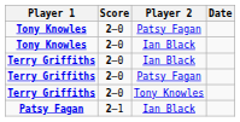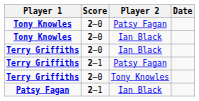 <table class="wikitable" style="text-align: center">
 <tr>
 <th>Player 1</th>
 <th>Score</th>
 <th>Player 2</th>
 <th>Date</th>
 </tr>
 <tr>
 <td> <strong><a href='#'>Tony Knowles</a></strong></td>
 <td><strong>2</strong>–0</td>
 <td> <a href='#'>Patsy Fagan</a></td>
 <td></td>
 </tr>
 <tr>
 <td> <strong><a href='#'>Tony Knowles</a></strong></td>
 <td><strong>2</strong>–0</td>
 <td> <a href='#'>Ian Black</a></td>
 <td></td>
 </tr>
 <tr>
 <td> <strong><a href='#'>Terry Griffiths</a></strong></td>
 <td><strong>2</strong>–0</td>
 <td> <a href='#'>Ian Black</a></td>
 <td></td>
 </tr>
 <tr>
 <td> <strong><a href='#'>Terry Griffiths</a></strong></td>
-<td><strong>2</strong>–0</td>
+<td><strong>2</strong>–1</td>
 <td> <a href='#'>Patsy Fagan</a></td>
 <td></td>
 </tr>
 <tr>
 <td> <strong><a href='#'>Terry Griffiths</a></strong></td>
 <td><strong>2</strong>–0</td>
 <td> <a href='#'>Tony Knowles</a></td>
 <td></td>
 </tr>
 <tr>
 <td> <strong><a href='#'>Patsy Fagan</a></strong></td>
 <td><strong>2</strong>–1</td>
 <td> <a href='#'>Ian Black</a></td>
 <td></td>
 </tr>
 </table>
